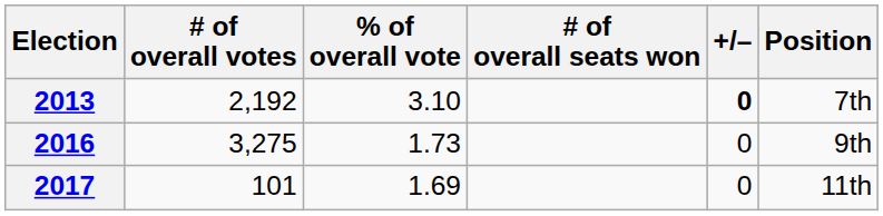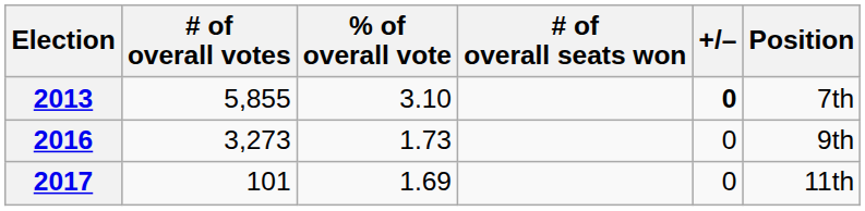 <table class="wikitable" style="text-align: right;">
 <tr>
 <th>Election</th>
 <th># of<br>overall votes</th>
 <th>% of<br>overall vote</th>
 <th># of<br>overall seats won</th>
 <th>+/–</th>
 <th>Position</th>
 </tr>
 <tr>
 <th><a href='#'>2013</a></th>
-<td> 2,192</td>
+<td> 5,855</td>
 <td> 3.10</td>
 <td></td>
 <td><strong> 0</strong></td>
 <td> 7th</td>
 </tr>
 <tr>
 <th><a href='#'>2016</a></th>
-<td> 3,275</td>
+<td> 3,273</td>
 <td> 1.73</td>
 <td></td>
 <td> 0</td>
 <td> 9th</td>
 </tr>
 <tr>
 <th><a href='#'>2017</a></th>
 <td> 101</td>
 <td> 1.69</td>
 <td></td>
 <td> 0</td>
 <td> 11th</td>
 </tr>
 </table>
